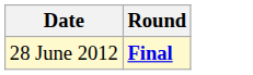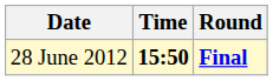 <table class="wikitable">
 <tr>
 <th>Date</th>
+<th>Time</th>
 <th>Round</th>
 </tr>
 <tr style=background:lemonchiffon>
 <td>28 June 2012</td>
+<td><strong>15:50</strong></td>
 <td><strong><a href='#'>Final</a></strong></td>
 </tr>
 </table>
